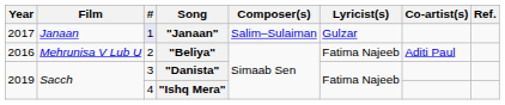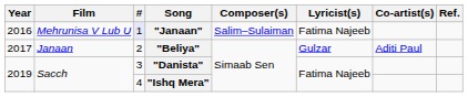 <table class="wikitable plainrowheaders">
 <tr>
 <th scope="col">Year</th>
 <th scope="col">Film</th>
 <th>#</th>
 <th scope="col">Song</th>
 <th scope="col">Composer(s)</th>
 <th scope="col">Lyricist(s)</th>
 <th scope="col">Co-artist(s)</th>
 <th scope="col">Ref.</th>
 </tr>
 <tr>
-<td>2017</td>
-<td><em><a href='#'>Janaan</a></em></td>
+<td>2016</td>
+<td><em><a href='#'>Mehrunisa V Lub U</a></em></td>
 <td style="background: lavender;">1</td>
 <th scope="row">"Janaan"</th>
 <td><a href='#'>Salim–Sulaiman</a></td>
-<td><a href='#'>Gulzar</a></td>
+<td>Fatima Najeeb</td>
 <td></td>
 <td></td>
 </tr>
 <tr>
-<td>2016</td>
-<td><em><a href='#'>Mehrunisa V Lub U</a></em></td>
+<td>2017</td>
+<td><em><a href='#'>Janaan</a></em></td>
 <td>2</td>
 <th scope="row">"Beliya"</th>
 <td rowspan="3">Simaab Sen</td>
-<td>Fatima Najeeb</td>
+<td><a href='#'>Gulzar</a></td>
 <td><a href='#'>Aditi Paul</a></td>
 <td></td>
 </tr>
 <tr>
 <td rowspan="2">2019</td>
 <td rowspan="2"><em>Sacch</em></td>
 <td>3</td>
 <th scope="row">"Danista"</th>
 <td rowspan="2">Fatima Najeeb</td>
 <td></td>
 <td></td>
 </tr>
 <tr>
 <td>4</td>
 <th scope="row">"Ishq Mera"</th>
 <td></td>
 <td></td>
 </tr>
 </table>
